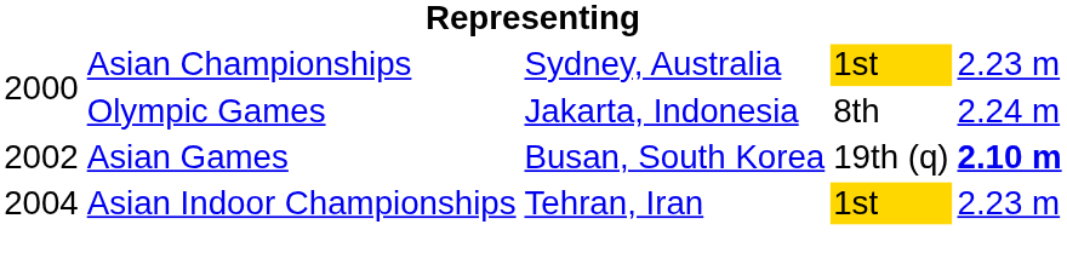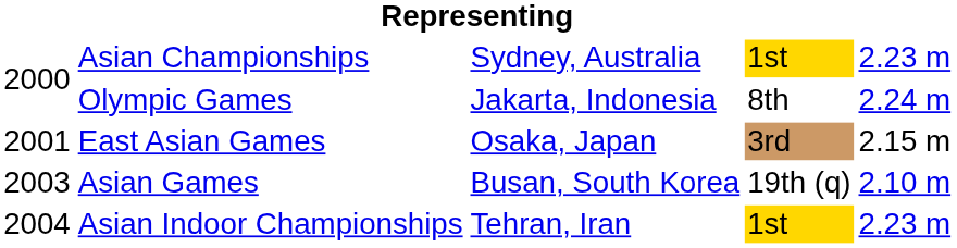 <table>
 <tr>
 <th colspan="5">Representing </th>
 </tr>
 <tr>
 <td rowspan=2>2000</td>
 <td><a href='#'>Asian Championships</a></td>
 <td><a href='#'>Sydney, Australia</a></td>
 <td bgcolor=gold>1st</td>
 <td><a href='#'>2.23 m</a></td>
 </tr>
 <tr>
 <td><a href='#'>Olympic Games</a></td>
 <td><a href='#'>Jakarta, Indonesia</a></td>
 <td>8th</td>
 <td><a href='#'>2.24 m</a></td>
 </tr>
 <tr>
-<td>2002</td>
+<td>2001</td>
+<td><a href='#'>East Asian Games</a></td>
+<td><a href='#'>Osaka, Japan</a></td>
+<td bgcolor=cc9966>3rd</td>
+<td>2.15 m</td>
+</tr>
+<tr>
+<td>2003</td>
 <td><a href='#'>Asian Games</a></td>
 <td><a href='#'>Busan, South Korea</a></td>
 <td>19th (q)</td>
-<td><strong><a href='#'>2.10 m</a></strong></td>
+<td><a href='#'>2.10 m</a></td>
 </tr>
 <tr>
 <td>2004</td>
 <td><a href='#'>Asian Indoor Championships</a></td>
 <td><a href='#'>Tehran, Iran</a></td>
 <td bgcolor=gold>1st</td>
 <td><a href='#'>2.23 m</a></td>
 </tr>
 </table>
